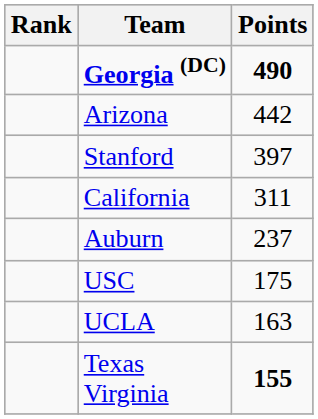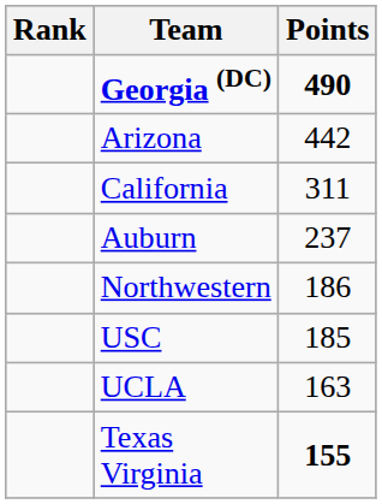 <table class="wikitable sortable" style="text-align:center">
 <tr>
 <th>Rank</th>
 <th>Team</th>
 <th>Points</th>
 </tr>
 <tr>
 <td></td>
 <td align=left><strong><a href='#'>Georgia</a></strong> <strong><sup>(DC)</sup></strong></td>
 <td><strong>490</strong></td>
 </tr>
 <tr>
 <td></td>
 <td align=left><a href='#'>Arizona</a></td>
 <td>442</td>
 </tr>
 <tr>
 <td></td>
-<td align=left><a href='#'>Stanford</a></td>
-<td>397</td>
-</tr>
-<tr>
-<td></td>
 <td align=left><a href='#'>California</a></td>
 <td>311</td>
 </tr>
 <tr>
 <td></td>
 <td align=left><a href='#'>Auburn</a></td>
 <td>237</td>
 </tr>
 <tr>
 <td></td>
+<td align=left><a href='#'>Northwestern</a></td>
+<td>186</td>
+</tr>
+<tr>
+<td></td>
 <td align=left><a href='#'>USC</a></td>
-<td>175</td>
+<td>185</td>
 </tr>
 <tr>
 <td></td>
 <td align=left><a href='#'>UCLA</a></td>
 <td>163</td>
 </tr>
 <tr>
 <td></td>
 <td align=left><a href='#'>Texas</a><br><a href='#'>Virginia</a></td>
 <td><strong>155</strong></td>
 </tr>
 </table>
